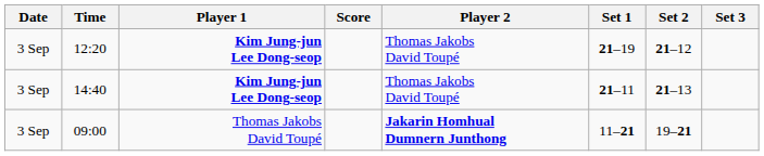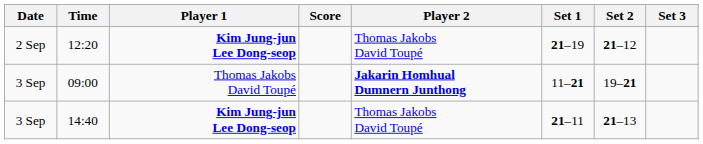 <table class="wikitable" style="font-size:90%; text-align:center">
 <tr>
 <th width="50">Date</th>
 <th width="50">Time</th>
 <th width="200">Player 1</th>
 <th width="50">Score</th>
 <th width="200">Player 2</th>
 <th width="50">Set 1</th>
 <th width="50">Set 2</th>
 <th width="50">Set 3</th>
 </tr>
 <tr>
-<td>3 Sep</td>
+<td>2 Sep</td>
 <td>12:20</td>
 <td align="right"><strong><a href='#'>Kim Jung-jun</a> <br><a href='#'>Lee Dong-seop</a> </strong></td>
 <td></td>
 <td align="left"> <a href='#'>Thomas Jakobs</a><br> <a href='#'>David Toupé</a></td>
 <td><strong>21</strong>–19</td>
 <td><strong>21</strong>–12</td>
+<td></td>
+</tr>
+<tr>
+<td>3 Sep</td>
+<td>09:00</td>
+<td align="right"><a href='#'>Thomas Jakobs</a> <br><a href='#'>David Toupé</a> </td>
+<td> </td>
+<td align="left"><strong> <a href='#'>Jakarin Homhual</a><br> <a href='#'>Dumnern Junthong</a></strong></td>
+<td>11–<strong>21</strong></td>
+<td>19–<strong>21</strong></td>
 <td></td>
 </tr>
 <tr>
 <td>3 Sep</td>
 <td>14:40</td>
 <td align="right"><strong><a href='#'>Kim Jung-jun</a> <br><a href='#'>Lee Dong-seop</a> </strong></td>
 <td> </td>
 <td align="left"> <a href='#'>Thomas Jakobs</a><br> <a href='#'>David Toupé</a></td>
 <td><strong>21</strong>–11</td>
 <td><strong>21</strong>–13</td>
 <td></td>
 </tr>
-<tr>
-<td>3 Sep</td>
-<td>09:00</td>
-<td align="right"><a href='#'>Thomas Jakobs</a> <br><a href='#'>David Toupé</a> </td>
-<td> </td>
-<td align="left"><strong> <a href='#'>Jakarin Homhual</a><br> <a href='#'>Dumnern Junthong</a></strong></td>
-<td>11–<strong>21</strong></td>
-<td>19–<strong>21</strong></td>
-<td></td>
-</tr>
 </table>
